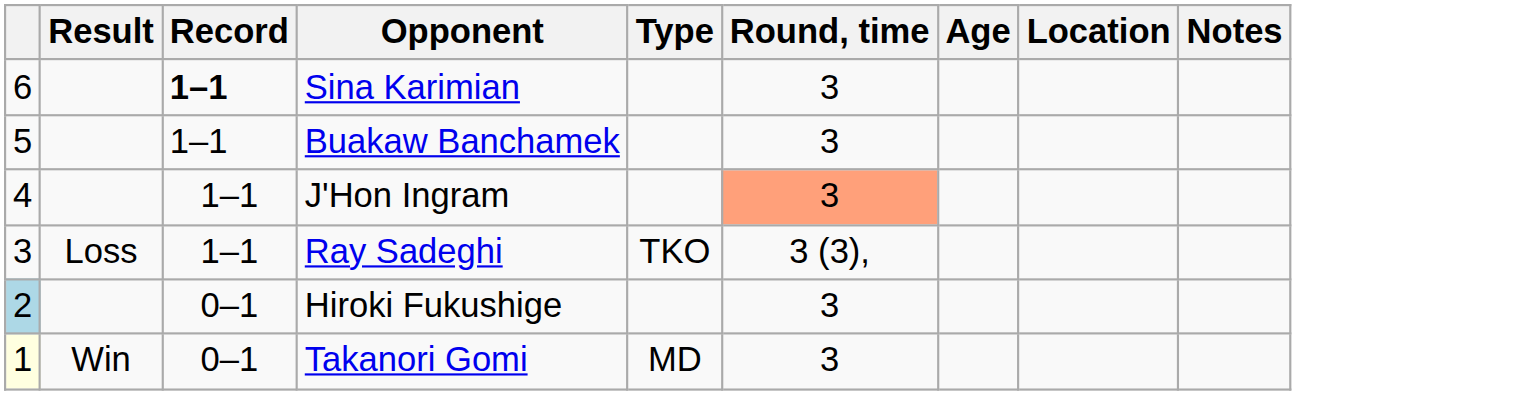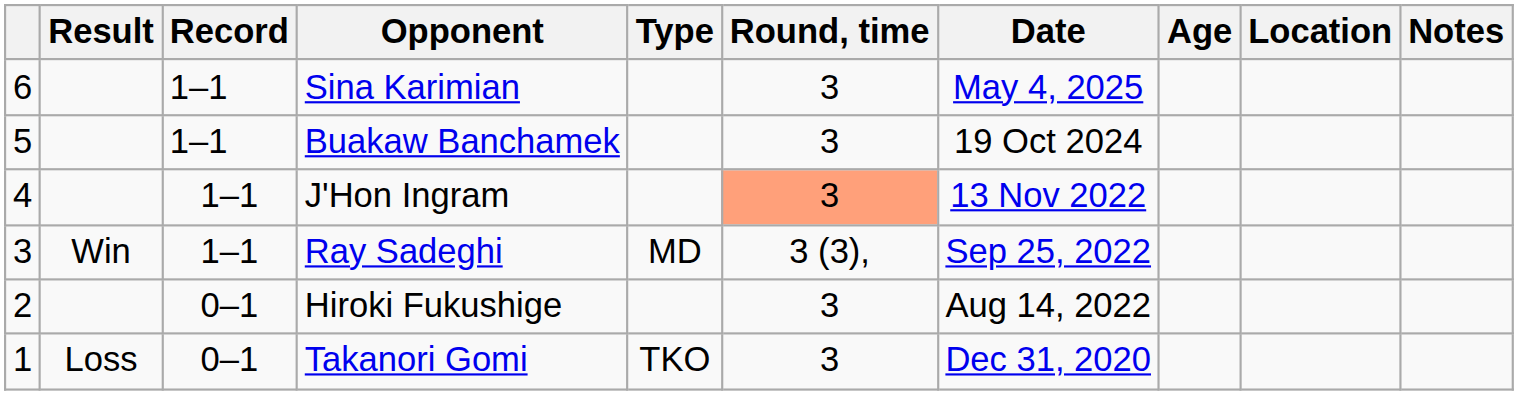 <table class="wikitable" style="text-align:center">
 <tr>
 <th></th>
 <th>Result</th>
 <th>Record</th>
 <th>Opponent</th>
 <th>Type</th>
 <th>Round, time</th>
+<th>Date</th>
 <th>Age</th>
 <th>Location</th>
 <th>Notes</th>
 </tr>
 <tr>
 <td>6</td>
 <td></td>
-<td style="text-align:left;"><strong>1–1 </strong></td>
+<td style="text-align:left;">1–1 </td>
 <td style="text-align:left;"><a href='#'>Sina Karimian</a></td>
 <td></td>
 <td>3</td>
+<td><a href='#'>May 4, 2025</a></td>
 <td style="text-align:left;"></td>
 <td style="text-align:left;"></td>
 <td style="text-align:left;"></td>
 </tr>
 <tr>
 <td>5</td>
 <td></td>
 <td style="text-align:left;">1–1 </td>
 <td style="text-align:left;"><a href='#'>Buakaw Banchamek</a></td>
 <td></td>
 <td>3</td>
+<td>19 Oct 2024</td>
 <td style="text-align:left;"></td>
 <td style="text-align:left;"></td>
 <td style="text-align:left;"></td>
 </tr>
 <tr>
 <td>4</td>
 <td></td>
 <td>1–1 </td>
 <td style="text-align:left;">J'Hon Ingram</td>
 <td></td>
 <td style="background: lightsalmon;">3</td>
+<td><a href='#'>13 Nov 2022</a></td>
 <td style="text-align:left;"></td>
 <td style="text-align:left;"></td>
 <td style="text-align:left;"></td>
 </tr>
 <tr>
 <td>3</td>
-<td>Loss</td>
+<td>Win</td>
 <td>1–1 </td>
 <td style="text-align:left;"><a href='#'>Ray Sadeghi</a></td>
-<td>TKO</td>
+<td>MD</td>
 <td>3 (3), </td>
+<td><a href='#'>Sep 25, 2022</a></td>
 <td style="text-align:left;"></td>
 <td style="text-align:left;"></td>
 <td></td>
 </tr>
 <tr>
-<td style="background: lightblue;">2</td>
+<td>2</td>
 <td></td>
 <td>0–1 </td>
 <td style="text-align:left;">Hiroki Fukushige</td>
 <td></td>
 <td>3</td>
+<td>Aug 14, 2022</td>
 <td style="text-align:left;"></td>
 <td style="text-align:left;"></td>
 <td style="text-align:left;"></td>
 </tr>
 <tr>
-<td style="background: lightyellow;">1</td>
-<td>Win</td>
+<td>1</td>
+<td>Loss</td>
 <td>0–1</td>
 <td style="text-align:left;"><a href='#'>Takanori Gomi</a></td>
-<td>MD</td>
+<td>TKO</td>
 <td>3</td>
+<td><a href='#'>Dec 31, 2020</a></td>
 <td style="text-align:left;"></td>
 <td style="text-align:left;"></td>
 <td></td>
 </tr>
 </table>
